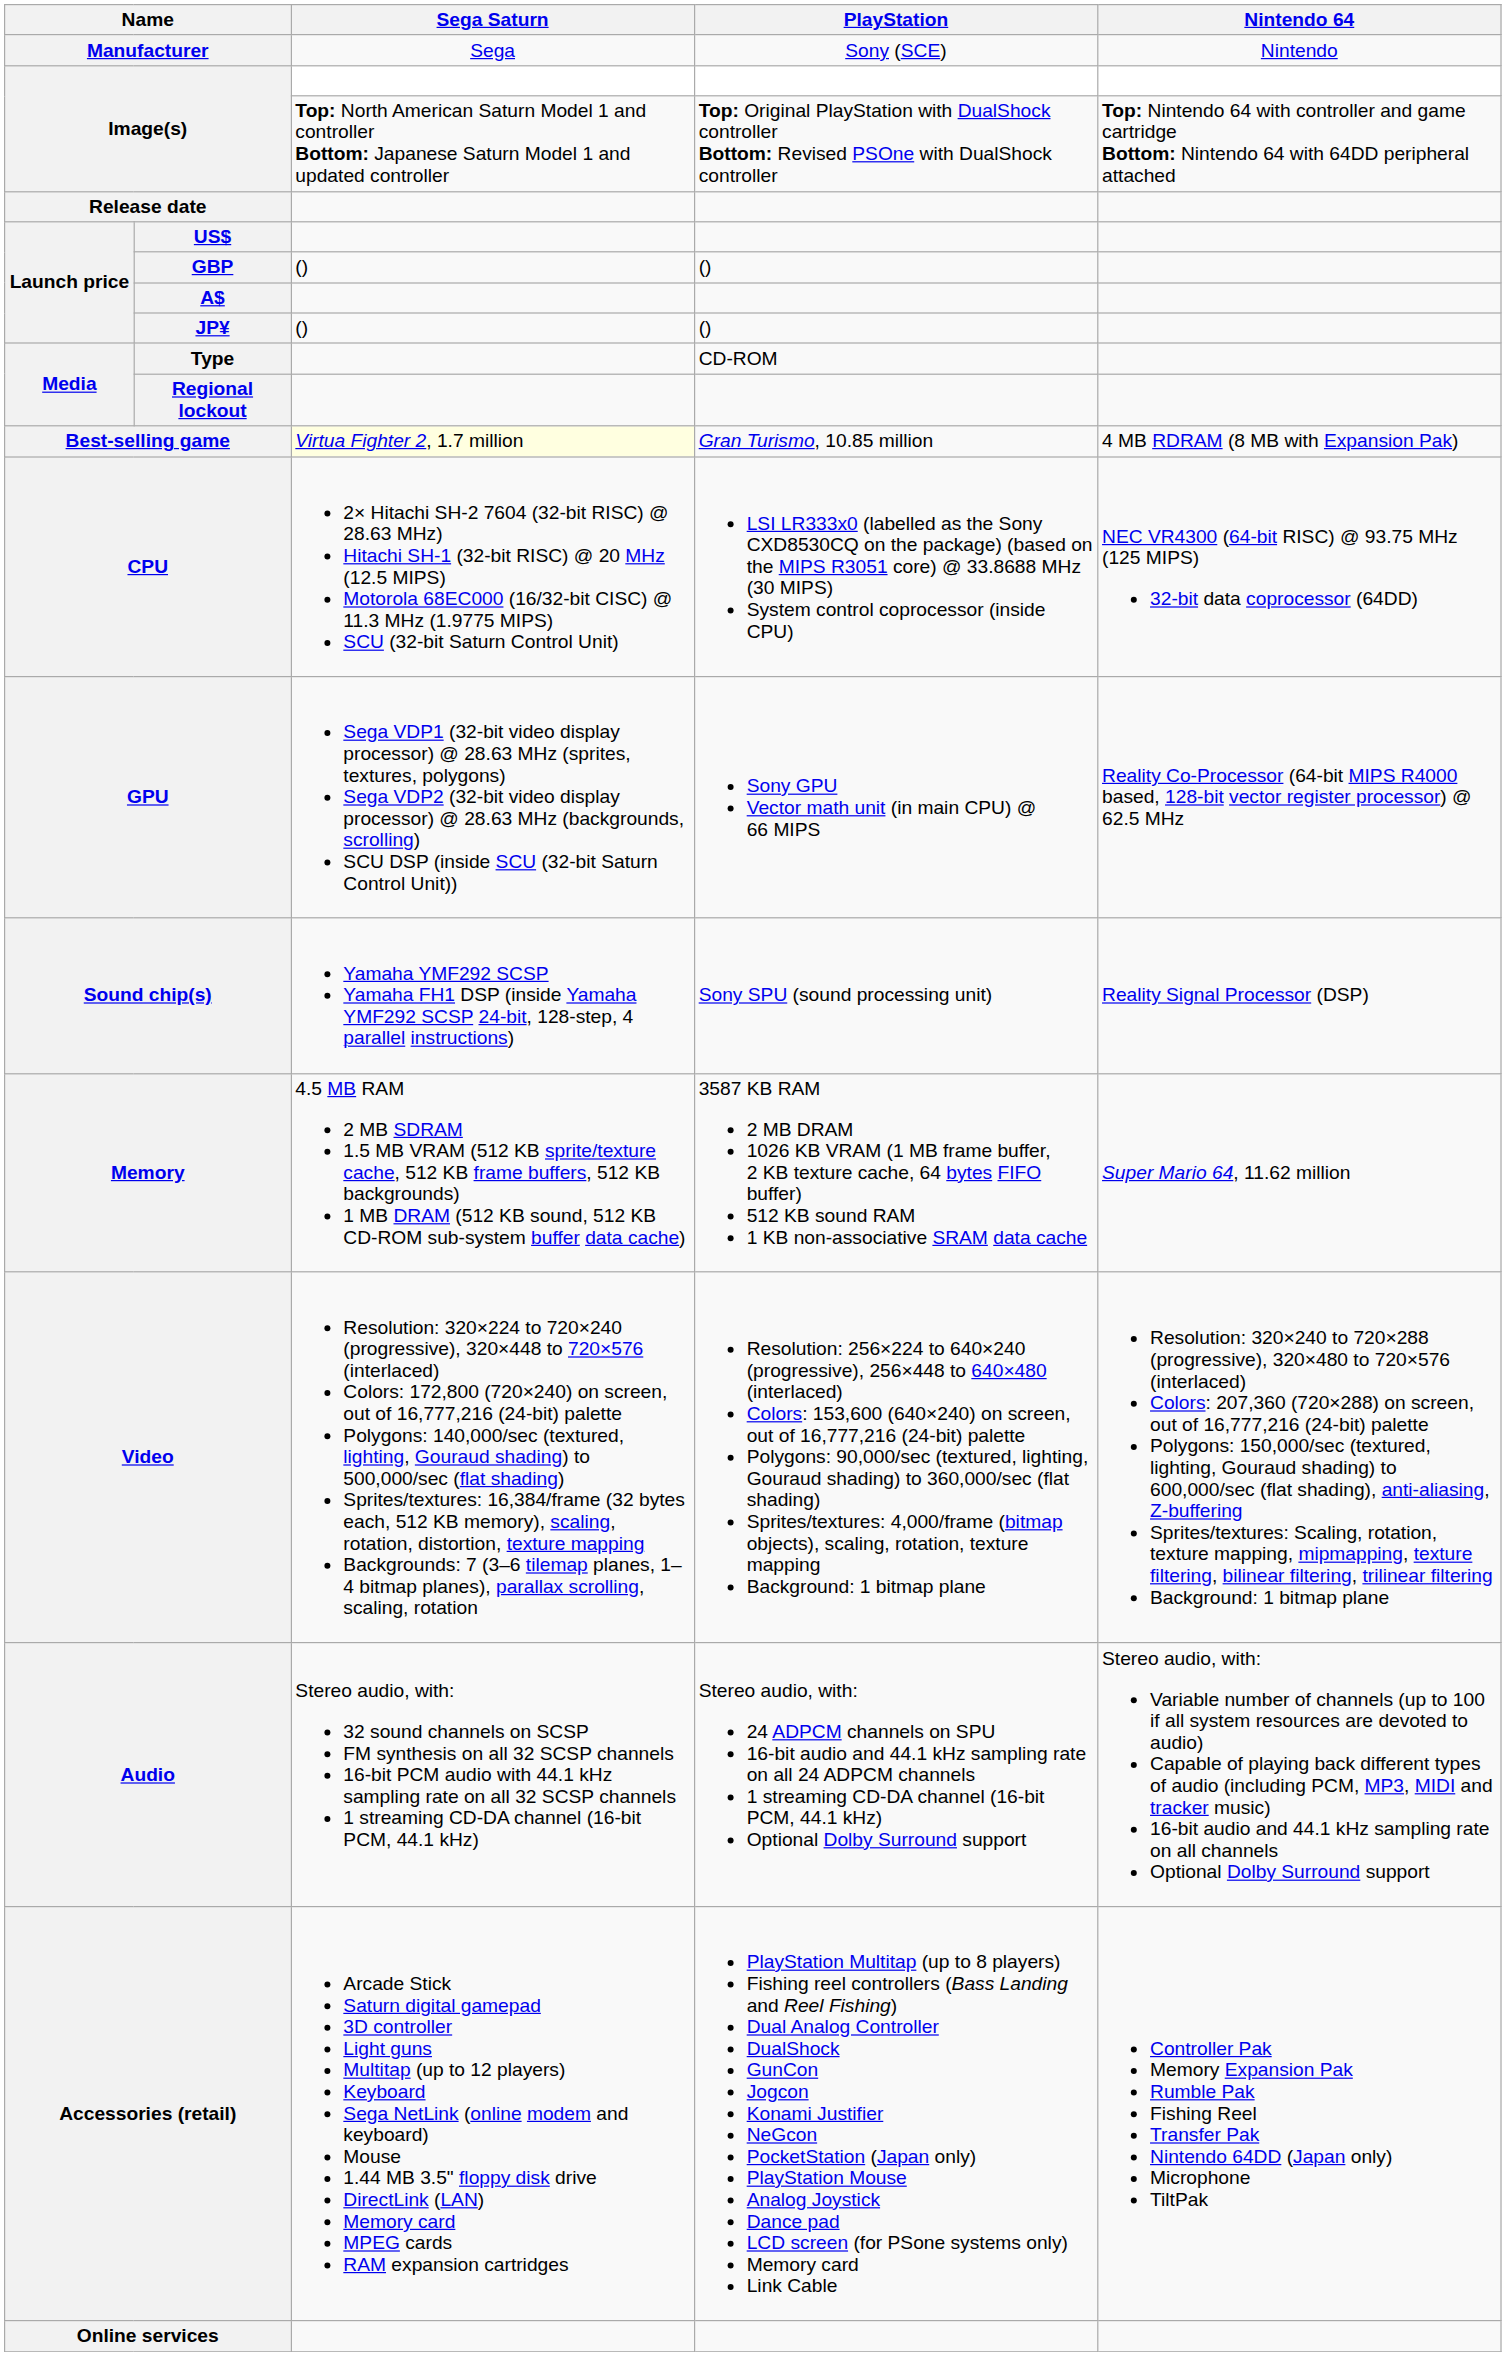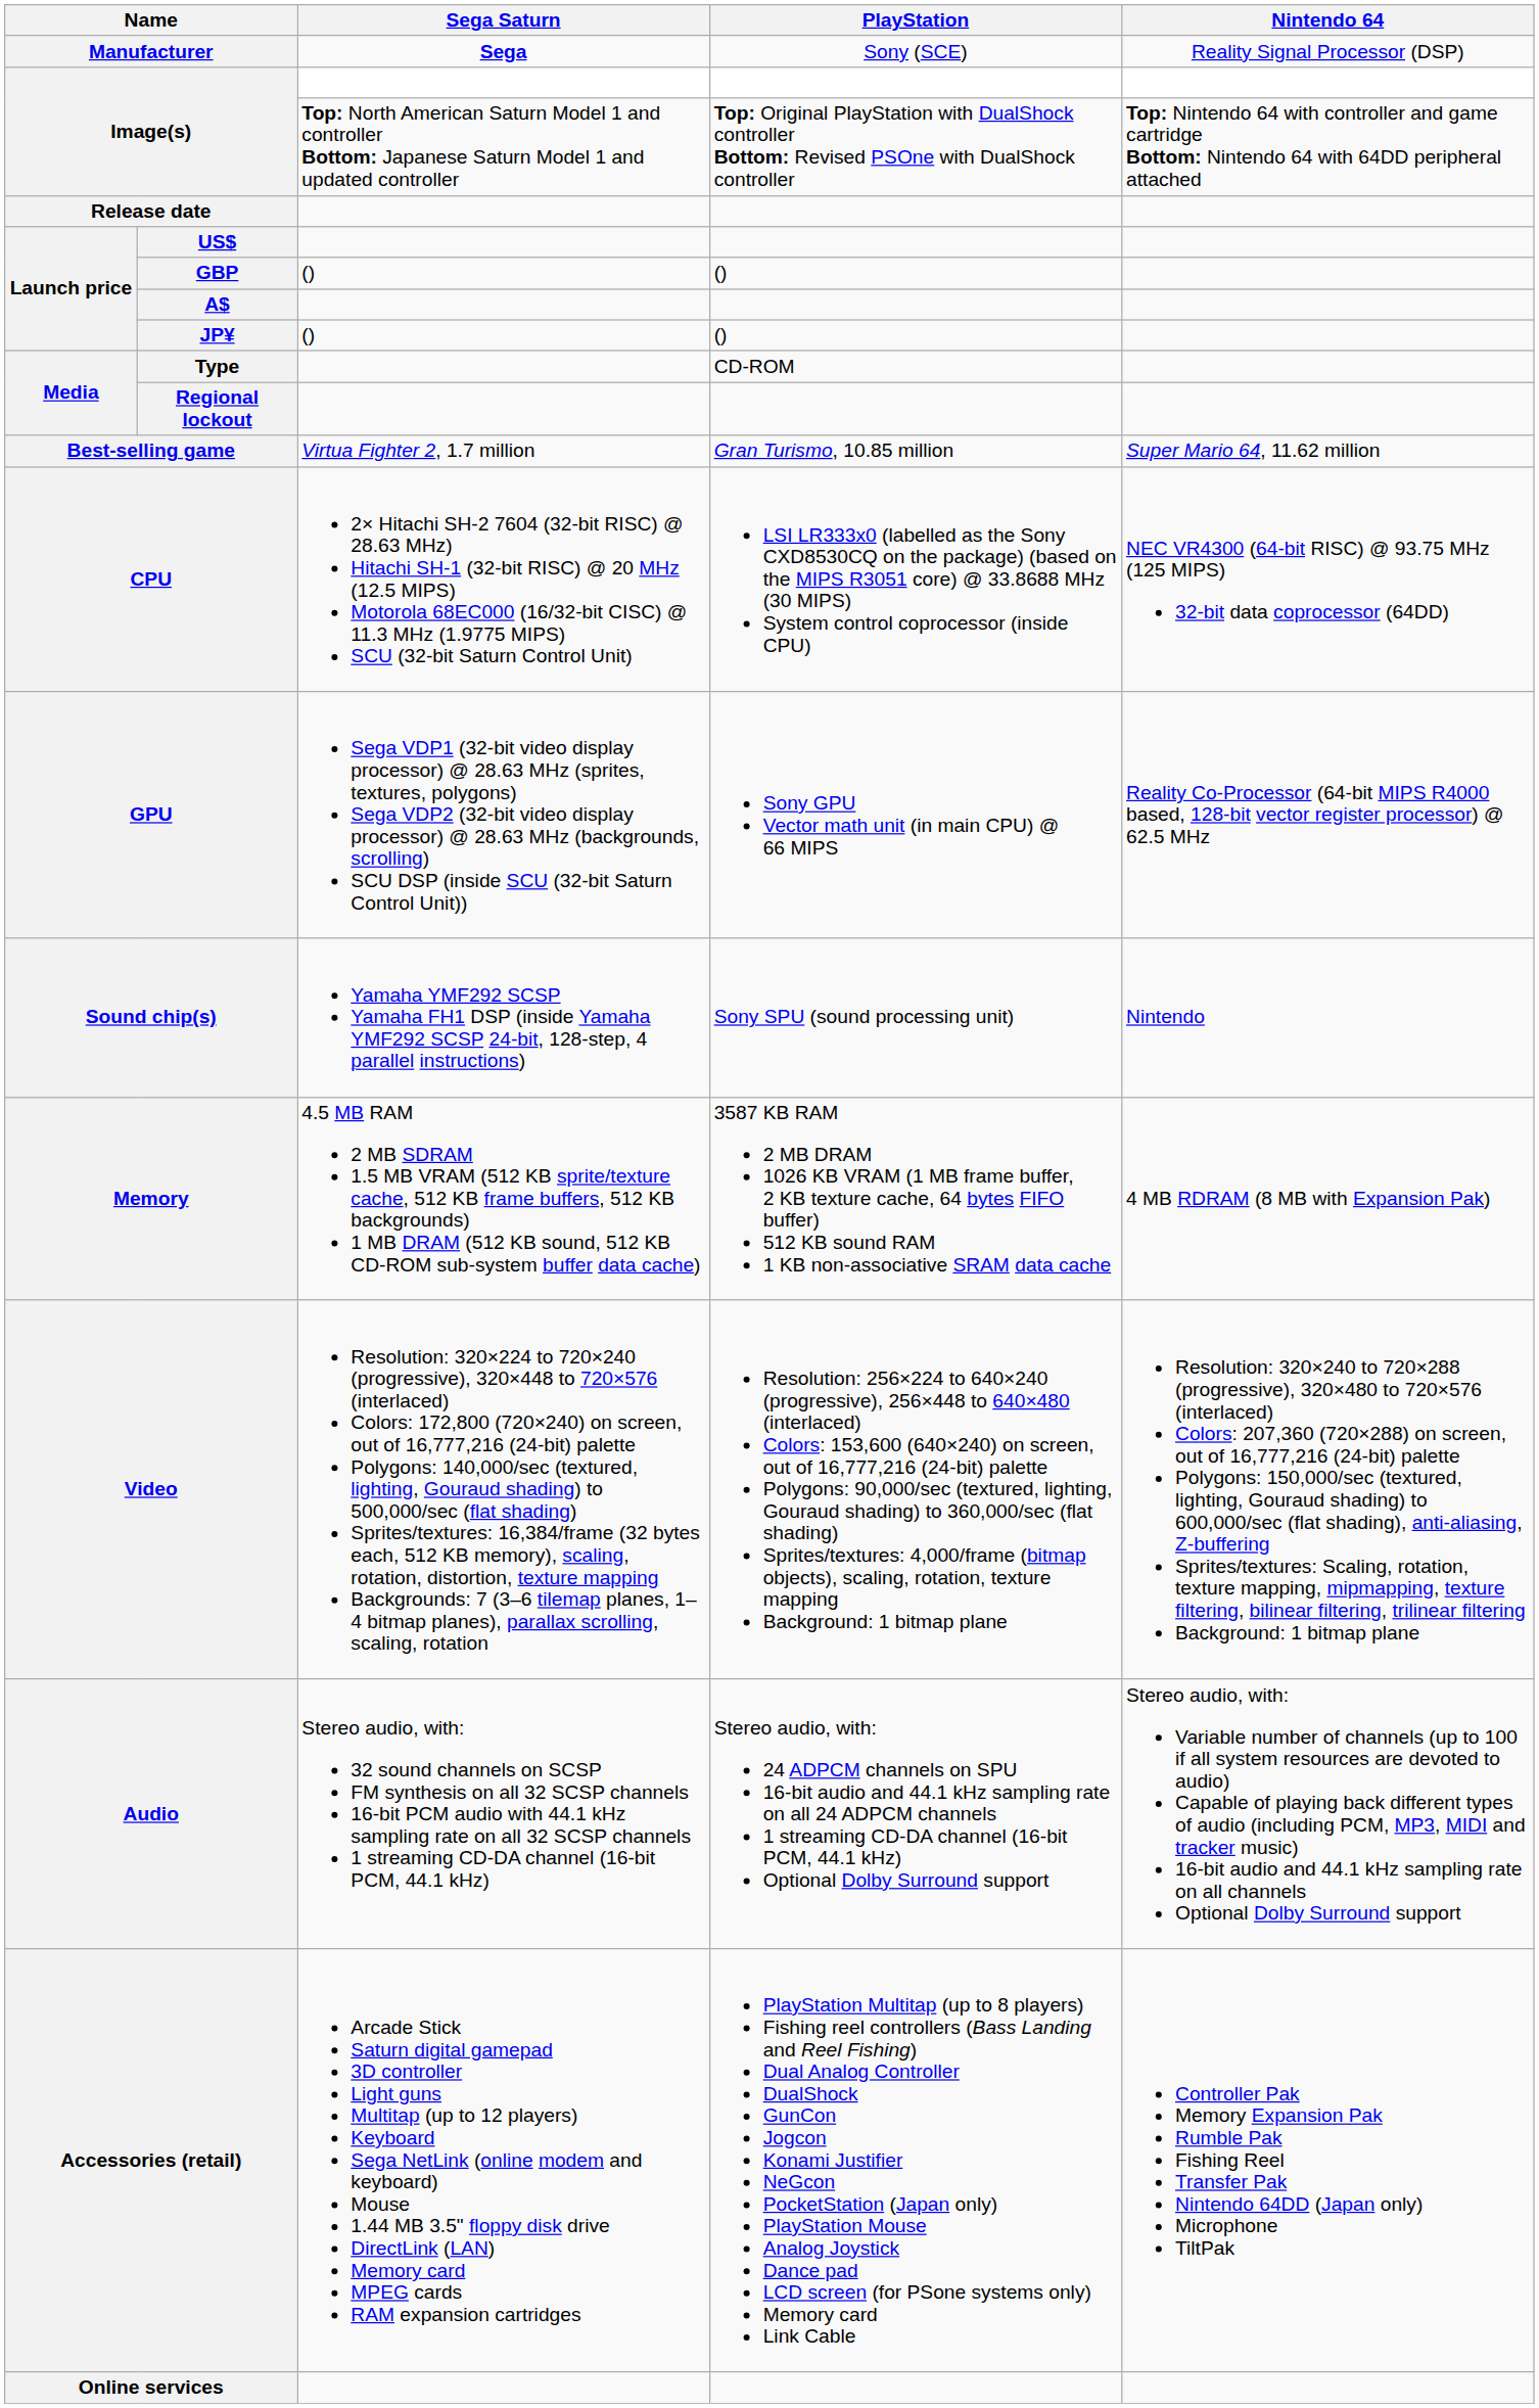 <table class="wikitable">
 <tr>
 <th colspan="2" style="width: 10%;">Name</th>
 <th style="width: 15%;"><a href='#'>Sega Saturn</a></th>
 <th style="width: 15%;"><a href='#'>PlayStation</a></th>
 <th style="width: 15%;"><a href='#'>Nintendo 64</a></th>
 </tr>
 <tr style="text-align: center;">
 <th colspan="2"><a href='#'>Manufacturer</a></th>
-<td><a href='#'>Sega</a></td>
+<td><strong><a href='#'>Sega</a></strong></td>
 <td><a href='#'>Sony</a> (<a href='#'>SCE</a>)</td>
-<td><a href='#'>Nintendo</a></td>
+<td><a href='#'>Reality Signal Processor</a> (DSP)</td>
 </tr>
 <tr style="text-align:center;">
 <th colspan="2" rowspan="2" ;>Image(s)</th>
 <td style="background: white;"><br></td>
 <td style="background: white;"><br></td>
 <td style="background: white;"><br></td>
 </tr>
 <tr>
 <td><strong>Top:</strong> North American Saturn Model 1 and controller<br><strong>Bottom:</strong> Japanese Saturn Model 1 and updated controller</td>
 <td><strong>Top:</strong> Original PlayStation with <a href='#'>DualShock</a> controller<br><strong>Bottom:</strong> Revised <a href='#'>PSOne</a> with DualShock controller</td>
 <td><strong>Top:</strong> Nintendo 64 with controller and game cartridge<br><strong>Bottom:</strong> Nintendo 64 with 64DD peripheral attached</td>
 </tr>
 <tr>
 <th colspan="2">Release date</th>
 <td></td>
 <td></td>
 <td></td>
 </tr>
 <tr>
 <th rowspan="4">Launch price</th>
 <th><a href='#'>US$</a></th>
 <td></td>
 <td></td>
 <td></td>
 </tr>
 <tr>
 <th><a href='#'>GBP</a></th>
 <td> ()</td>
 <td>()</td>
 <td></td>
 </tr>
 <tr>
 <th><a href='#'>A$</a></th>
 <td></td>
 <td></td>
 <td></td>
 </tr>
 <tr>
 <th><a href='#'>JP¥</a></th>
 <td> ()</td>
 <td> ()</td>
 <td></td>
 </tr>
 <tr>
 <th rowspan="2"><a href='#'>Media</a></th>
 <th>Type</th>
 <td></td>
 <td>CD-ROM</td>
 <td></td>
 </tr>
 <tr>
 <th><a href='#'>Regional lockout</a></th>
 <td></td>
 <td></td>
 <td></td>
 </tr>
 <tr>
 <th colspan="2"><a href='#'>Best-selling game</a></th>
-<td style="background: lightyellow;"><em><a href='#'>Virtua Fighter 2</a></em>, 1.7 million</td>
+<td><em><a href='#'>Virtua Fighter 2</a></em>, 1.7 million</td>
 <td><em><a href='#'>Gran Turismo</a></em>, 10.85 million</td>
-<td>4 MB <a href='#'>RDRAM</a> (8 MB with <a href='#'>Expansion Pak</a>)</td>
+<td><em><a href='#'>Super Mario 64</a></em>, 11.62 million</td>
 </tr>
 <tr>
 <th colspan="2"><a href='#'>CPU</a></th>
 <td><br><ul><li>2× Hitachi SH-2 7604 (32‑bit RISC) @ 28.63 MHz)</li><li><a href='#'>Hitachi SH-1</a> (32‑bit RISC) @ 20 <a href='#'>MHz</a> (12.5 MIPS)</li><li><a href='#'>Motorola 68EC000</a> (16/32‑bit CISC) @ 11.3 MHz (1.9775 MIPS)</li><li><a href='#'>SCU</a> (32‑bit Saturn Control Unit)</li></ul></td>
 <td><br><ul><li><a href='#'>LSI LR333x0</a> (labelled as the Sony CXD8530CQ on the package)  (based on the <a href='#'>MIPS R3051</a> core) @ 33.8688 MHz (30 MIPS)</li><li>System control coprocessor (inside CPU)</li></ul></td>
 <td><br><a href='#'>NEC VR4300</a> (<a href='#'>64‑bit</a> RISC) @ 93.75 MHz (125 MIPS)<ul><li><a href='#'>32-bit</a> data <a href='#'>coprocessor</a> (64DD)</li></ul></td>
 </tr>
 <tr>
 <th colspan="2"><a href='#'>GPU</a></th>
 <td><br><ul><li><a href='#'>Sega VDP1</a> (32‑bit video display processor) @ 28.63 MHz (sprites, textures, polygons)</li><li><a href='#'>Sega VDP2</a> (32‑bit video display processor) @ 28.63 MHz (backgrounds, <a href='#'>scrolling</a>)</li><li>SCU DSP (inside <a href='#'>SCU</a> (32‑bit Saturn Control Unit))</li></ul></td>
 <td><br><ul><li><a href='#'>Sony GPU</a></li><li><a href='#'>Vector math unit</a> (in main CPU) @ 66 MIPS</li></ul></td>
 <td><a href='#'>Reality Co-Processor</a> (64‑bit <a href='#'>MIPS R4000</a> based, <a href='#'>128‑bit</a> <a href='#'>vector register processor</a>) @ 62.5 MHz</td>
 </tr>
 <tr>
 <th colspan="2"><a href='#'>Sound chip(s)</a></th>
 <td><br><ul><li><a href='#'>Yamaha YMF292 SCSP</a></li><li><a href='#'>Yamaha FH1</a> DSP (inside <a href='#'>Yamaha YMF292 SCSP</a> <a href='#'>24‑bit</a>, 128-step, 4 <a href='#'>parallel</a> <a href='#'>instructions</a>)</li></ul></td>
 <td><a href='#'>Sony SPU</a> (sound processing unit)</td>
-<td><a href='#'>Reality Signal Processor</a> (DSP)</td>
+<td><a href='#'>Nintendo</a></td>
 </tr>
 <tr>
 <th colspan="2"><a href='#'>Memory</a></th>
 <td>4.5 <a href='#'>MB</a> RAM<br><ul><li>2 MB <a href='#'>SDRAM</a></li><li>1.5 MB VRAM (512 KB <a href='#'>sprite/texture cache</a>, 512 KB <a href='#'>frame buffers</a>, 512 KB backgrounds)</li><li>1 MB <a href='#'>DRAM</a> (512 KB sound, 512 KB CD-ROM sub-system <a href='#'>buffer</a> <a href='#'>data cache</a>)</li></ul></td>
 <td>3587 KB RAM<br><ul><li>2 MB DRAM</li><li>1026 KB VRAM (1 MB frame buffer, 2 KB texture cache, 64 <a href='#'>bytes</a> <a href='#'>FIFO</a> buffer)</li><li>512 KB sound RAM</li><li>1 KB non-associative <a href='#'>SRAM</a> <a href='#'>data cache</a></li></ul></td>
-<td><em><a href='#'>Super Mario 64</a></em>, 11.62 million</td>
+<td>4 MB <a href='#'>RDRAM</a> (8 MB with <a href='#'>Expansion Pak</a>)</td>
 </tr>
 <tr>
 <th colspan="2"><a href='#'>Video</a></th>
 <td><br><ul><li>Resolution: 320×224 to 720×240 (progressive), 320×448 to <a href='#'>720×576</a> (interlaced)</li><li>Colors: 172,800 (720×240) on screen, out of 16,777,216 (24‑bit) palette</li><li>Polygons: 140,000/sec (textured, <a href='#'>lighting</a>, <a href='#'>Gouraud shading</a>) to 500,000/sec (<a href='#'>flat shading</a>)</li><li>Sprites/textures: 16,384/frame (32 bytes each, 512 KB memory), <a href='#'>scaling</a>, rotation, distortion, <a href='#'>texture mapping</a></li><li>Backgrounds: 7 (3–6 <a href='#'>tilemap</a> planes, 1–4 bitmap planes), <a href='#'>parallax scrolling</a>, scaling, rotation</li></ul></td>
 <td><br><ul><li>Resolution: 256×224 to 640×240 (progressive), 256×448 to <a href='#'>640×480</a> (interlaced)</li><li><a href='#'>Colors</a>: 153,600 (640×240) on screen, out of 16,777,216 (24‑bit) palette</li><li>Polygons: 90,000/sec (textured, lighting, Gouraud shading) to 360,000/sec (flat shading)</li><li>Sprites/textures: 4,000/frame (<a href='#'>bitmap</a> objects), scaling, rotation, texture mapping</li><li>Background: 1 bitmap plane</li></ul></td>
 <td><br><ul><li>Resolution: 320×240 to 720×288 (progressive), 320×480 to 720×576 (interlaced)</li><li><a href='#'>Colors</a>: 207,360 (720×288) on screen, out of 16,777,216 (24‑bit) palette</li><li>Polygons: 150,000/sec (textured, lighting, Gouraud shading) to 600,000/sec (flat shading), <a href='#'>anti‑aliasing</a>, <a href='#'>Z-buffering</a></li><li>Sprites/textures: Scaling, rotation, texture mapping, <a href='#'>mipmapping</a>, <a href='#'>texture filtering</a>, <a href='#'>bilinear filtering</a>, <a href='#'>trilinear filtering</a></li><li>Background: 1 bitmap plane</li></ul></td>
 </tr>
 <tr>
 <th colspan="2"><a href='#'>Audio</a></th>
 <td>Stereo audio, with:<br><ul><li>32 sound channels on SCSP</li><li>FM synthesis on all 32 SCSP channels</li><li>16‑bit PCM audio with 44.1 kHz sampling rate on all 32 SCSP channels</li><li>1 streaming CD-DA channel (16‑bit PCM, 44.1 kHz)</li></ul></td>
 <td>Stereo audio, with:<br><ul><li>24 <a href='#'>ADPCM</a> channels on SPU</li><li>16‑bit audio and 44.1 kHz sampling rate on all 24 ADPCM channels</li><li>1 streaming CD-DA channel (16‑bit PCM, 44.1 kHz)</li><li>Optional <a href='#'>Dolby Surround</a> support</li></ul></td>
 <td>Stereo audio, with:<br><ul><li>Variable number of channels (up to 100 if all system resources are devoted to audio)</li><li>Capable of playing back different types of audio (including PCM, <a href='#'>MP3</a>, <a href='#'>MIDI</a> and <a href='#'>tracker</a> music)</li><li>16‑bit audio and 44.1 kHz sampling rate on all channels</li><li>Optional <a href='#'>Dolby Surround</a> support</li></ul></td>
 </tr>
 <tr>
 <th colspan="2">Accessories (retail)</th>
 <td><br><ul><li>Arcade Stick</li><li><a href='#'>Saturn digital gamepad</a></li><li><a href='#'>3D controller</a></li><li><a href='#'>Light guns</a></li><li><a href='#'>Multitap</a> (up to 12 players)</li><li><a href='#'>Keyboard</a></li><li><a href='#'>Sega NetLink</a> (<a href='#'>online</a> <a href='#'>modem</a> and keyboard)</li><li>Mouse</li><li>1.44 MB 3.5" <a href='#'>floppy disk</a> drive</li><li><a href='#'>DirectLink</a> (<a href='#'>LAN</a>)</li><li><a href='#'>Memory card</a></li><li><a href='#'>MPEG</a> cards</li><li><a href='#'>RAM</a> expansion cartridges</li></ul></td>
 <td><br><ul><li><a href='#'>PlayStation Multitap</a> (up to 8 players)</li><li>Fishing reel controllers (<em>Bass Landing</em> and <em>Reel Fishing</em>)</li><li><a href='#'>Dual Analog Controller</a></li><li><a href='#'>DualShock</a></li><li><a href='#'>GunCon</a></li><li><a href='#'>Jogcon</a></li><li><a href='#'>Konami Justifier</a></li><li><a href='#'>NeGcon</a></li><li><a href='#'>PocketStation</a> (<a href='#'>Japan</a> only)</li><li><a href='#'>PlayStation Mouse</a></li><li><a href='#'>Analog Joystick</a></li><li><a href='#'>Dance pad</a></li><li><a href='#'>LCD screen</a> (for PSone systems only)</li><li>Memory card</li><li>Link Cable</li></ul></td>
 <td><br><ul><li><a href='#'>Controller Pak</a></li><li>Memory <a href='#'>Expansion Pak</a></li><li><a href='#'>Rumble Pak</a></li><li>Fishing Reel</li><li><a href='#'>Transfer Pak</a></li><li><a href='#'>Nintendo 64DD</a> (<a href='#'>Japan</a> only)</li><li>Microphone</li><li>TiltPak</li></ul></td>
 </tr>
 <tr>
 <th colspan="2">Online services</th>
 <td></td>
 <td></td>
 <td></td>
 </tr>
 </table>
